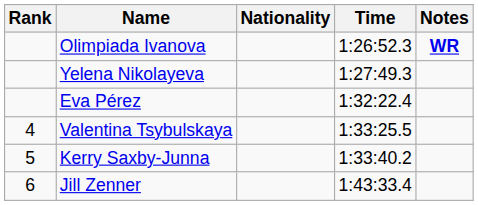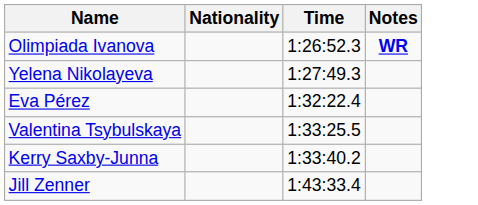 <table class="wikitable sortable" style="text-align:center">
 <tr>
-<th>Rank</th>
 <th>Name</th>
 <th>Nationality</th>
 <th>Time</th>
 <th>Notes</th>
 </tr>
 <tr>
-<td></td>
 <td align=left><a href='#'>Olimpiada Ivanova</a></td>
 <td align=left></td>
 <td>1:26:52.3</td>
 <td><strong><a href='#'>WR</a></strong></td>
 </tr>
 <tr>
-<td></td>
 <td align=left><a href='#'>Yelena Nikolayeva</a></td>
 <td align=left></td>
 <td>1:27:49.3</td>
 <td></td>
 </tr>
 <tr>
-<td></td>
 <td align=left><a href='#'>Eva Pérez</a></td>
 <td align=left></td>
 <td>1:32:22.4</td>
 <td></td>
 </tr>
 <tr>
-<td>4</td>
 <td align=left><a href='#'>Valentina Tsybulskaya</a></td>
 <td align=left></td>
 <td>1:33:25.5</td>
 <td></td>
 </tr>
 <tr>
-<td>5</td>
 <td align=left><a href='#'>Kerry Saxby-Junna</a></td>
 <td align=left></td>
 <td>1:33:40.2</td>
 <td></td>
 </tr>
 <tr>
-<td>6</td>
 <td align=left><a href='#'>Jill Zenner</a></td>
 <td align=left></td>
 <td>1:43:33.4</td>
 <td></td>
 </tr>
 </table>
